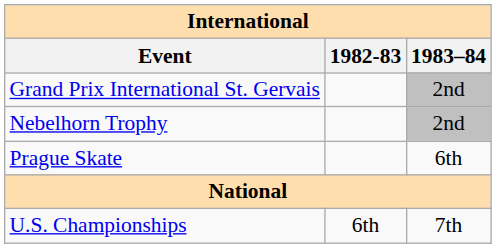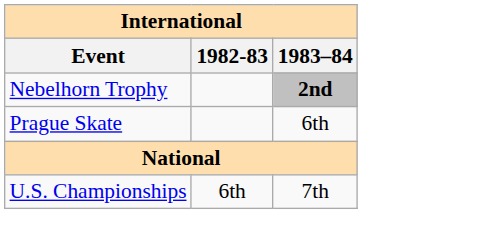 <table class="wikitable" style="text-align:center">
 <tr>
 <th style="background-color: #ffdead; " colspan=3 align=center>International</th>
 </tr>
 <tr>
 <th>Event</th>
 <th>1982-83</th>
 <th>1983–84</th>
 </tr>
 <tr>
-<td align=left><a href='#'>Grand Prix International St. Gervais</a></td>
-<td></td>
-<td bgcolor=silver>2nd</td>
-</tr>
-<tr>
 <td align=left><a href='#'>Nebelhorn Trophy</a></td>
 <td></td>
-<td bgcolor=silver>2nd</td>
+<td bgcolor=silver><strong>2nd</strong></td>
 </tr>
 <tr>
 <td align=left><a href='#'>Prague Skate</a></td>
 <td></td>
 <td>6th</td>
 </tr>
 <tr>
 <th style="background-color: #ffdead; " colspan=3 align=center>National</th>
 </tr>
 <tr>
 <td align=left><a href='#'>U.S. Championships</a></td>
 <td>6th</td>
 <td>7th</td>
 </tr>
 </table>
